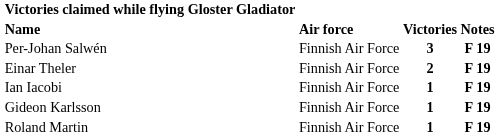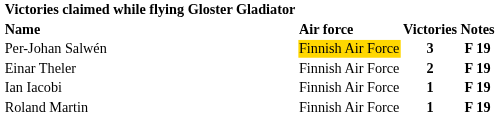 <table>
 <tr>
 <th>Victories claimed while flying Gloster Gladiator</th>
 </tr>
 <tr>
 <td><strong>Name</strong></td>
 <td><strong>Air force</strong></td>
 <td><strong>Victories</strong></td>
 <td><strong>Notes</strong></td>
 </tr>
 <tr>
 <td>Per-Johan Salwén</td>
-<td>Finnish Air Force</td>
+<td style="background: gold;">Finnish Air Force</td>
 <th>3</th>
 <th>F 19</th>
 </tr>
 <tr>
 <td>Einar Theler</td>
 <td>Finnish Air Force</td>
 <th>2</th>
 <th>F 19</th>
 </tr>
 <tr>
 <td>Ian Iacobi</td>
 <td>Finnish Air Force</td>
 <th>1</th>
 <th>F 19</th>
 </tr>
 <tr>
-<td>Gideon Karlsson</td>
-<td>Finnish Air Force</td>
-<th>1</th>
-<th>F 19</th>
-</tr>
-<tr>
 <td>Roland Martin</td>
 <td>Finnish Air Force</td>
 <th>1</th>
 <th>F 19</th>
 </tr>
 <tr>
 </tr>
 </table>
